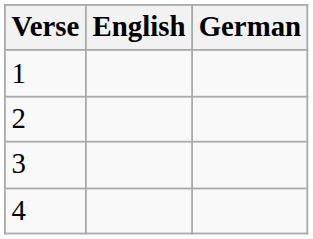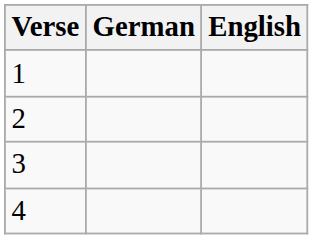 <table class="wikitable">
 <tr>
 <th>Verse</th>
+<th>German</th>
 <th>English</th>
-<th>German</th>
 </tr>
 <tr>
 <td valign="top">1</td>
 <td></td>
 <td></td>
 </tr>
 <tr>
 <td valign="top">2</td>
 <td></td>
 <td></td>
 </tr>
 <tr>
 <td valign="top">3</td>
 <td></td>
 <td></td>
 </tr>
 <tr>
 <td valign="top">4</td>
 <td></td>
 <td></td>
 </tr>
 </table>
